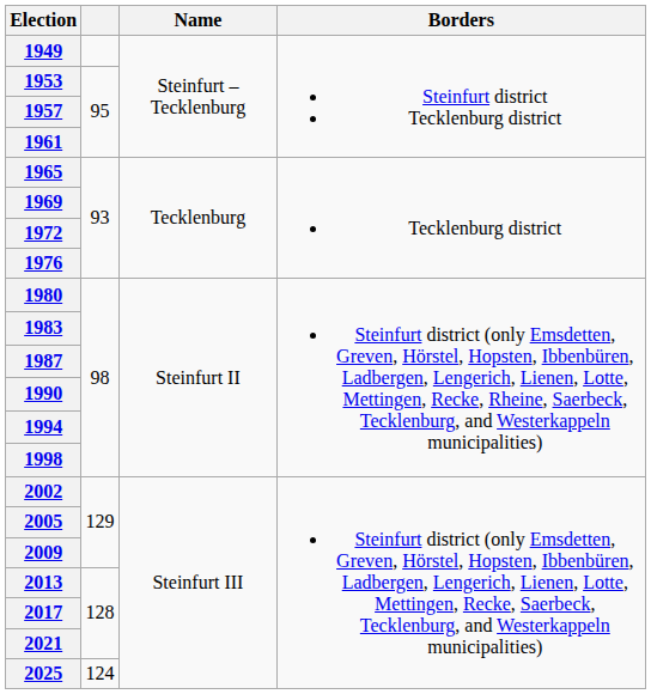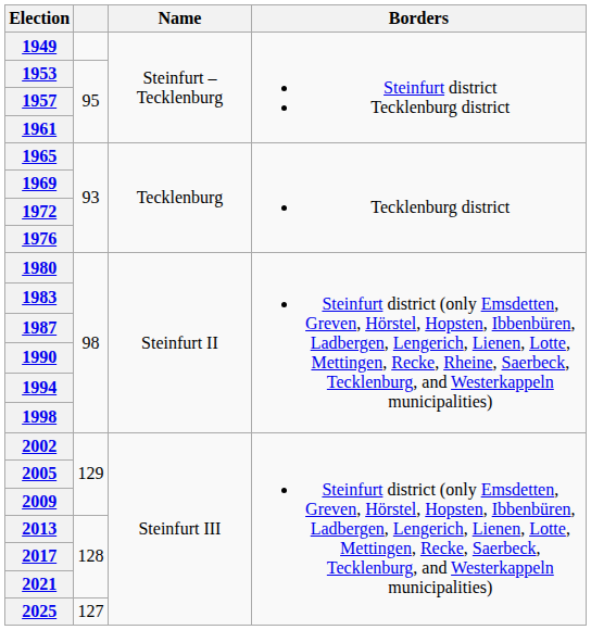 <table class=wikitable style="text-align:center">
 <tr>
 <th>Election</th>
 <th></th>
 <th width=125px>Name</th>
 <th width=300px>Borders</th>
 </tr>
 <tr>
 <th><a href='#'>1949</a></th>
 <td></td>
 <td rowspan=4>Steinfurt – Tecklenburg</td>
 <td rowspan=4><br><ul><li><a href='#'>Steinfurt</a> district</li><li>Tecklenburg district</li></ul></td>
 </tr>
 <tr>
 <th><a href='#'>1953</a></th>
 <td rowspan=3>95</td>
 </tr>
 <tr>
 <th><a href='#'>1957</a></th>
 </tr>
 <tr>
 <th><a href='#'>1961</a></th>
 </tr>
 <tr>
 <th><a href='#'>1965</a></th>
 <td rowspan=4>93</td>
 <td rowspan=4>Tecklenburg</td>
 <td rowspan=4><br><ul><li>Tecklenburg district</li></ul></td>
 </tr>
 <tr>
 <th><a href='#'>1969</a></th>
 </tr>
 <tr>
 <th><a href='#'>1972</a></th>
 </tr>
 <tr>
 <th><a href='#'>1976</a></th>
 </tr>
 <tr>
 <th><a href='#'>1980</a></th>
 <td rowspan=6>98</td>
 <td rowspan=6>Steinfurt II</td>
 <td rowspan=6><br><ul><li><a href='#'>Steinfurt</a> district (only <a href='#'>Emsdetten</a>, <a href='#'>Greven</a>, <a href='#'>Hörstel</a>, <a href='#'>Hopsten</a>, <a href='#'>Ibbenbüren</a>, <a href='#'>Ladbergen</a>, <a href='#'>Lengerich</a>, <a href='#'>Lienen</a>, <a href='#'>Lotte</a>, <a href='#'>Mettingen</a>, <a href='#'>Recke</a>, <a href='#'>Rheine</a>, <a href='#'>Saerbeck</a>, <a href='#'>Tecklenburg</a>, and <a href='#'>Westerkappeln</a> municipalities)</li></ul></td>
 </tr>
 <tr>
 <th><a href='#'>1983</a></th>
 </tr>
 <tr>
 <th><a href='#'>1987</a></th>
 </tr>
 <tr>
 <th><a href='#'>1990</a></th>
 </tr>
 <tr>
 <th><a href='#'>1994</a></th>
 </tr>
 <tr>
 <th><a href='#'>1998</a></th>
 </tr>
 <tr>
 <th><a href='#'>2002</a></th>
 <td rowspan=3>129</td>
 <td rowspan=7>Steinfurt III</td>
 <td rowspan=7><br><ul><li><a href='#'>Steinfurt</a> district (only <a href='#'>Emsdetten</a>, <a href='#'>Greven</a>, <a href='#'>Hörstel</a>, <a href='#'>Hopsten</a>, <a href='#'>Ibbenbüren</a>, <a href='#'>Ladbergen</a>, <a href='#'>Lengerich</a>, <a href='#'>Lienen</a>, <a href='#'>Lotte</a>, <a href='#'>Mettingen</a>, <a href='#'>Recke</a>, <a href='#'>Saerbeck</a>, <a href='#'>Tecklenburg</a>, and <a href='#'>Westerkappeln</a> municipalities)</li></ul></td>
 </tr>
 <tr>
 <th><a href='#'>2005</a></th>
 </tr>
 <tr>
 <th><a href='#'>2009</a></th>
 </tr>
 <tr>
 <th><a href='#'>2013</a></th>
 <td rowspan=3>128</td>
 </tr>
 <tr>
 <th><a href='#'>2017</a></th>
 </tr>
 <tr>
 <th><a href='#'>2021</a></th>
 </tr>
 <tr>
 <th><a href='#'>2025</a></th>
-<td>124</td>
+<td>127</td>
 </tr>
 </table>
